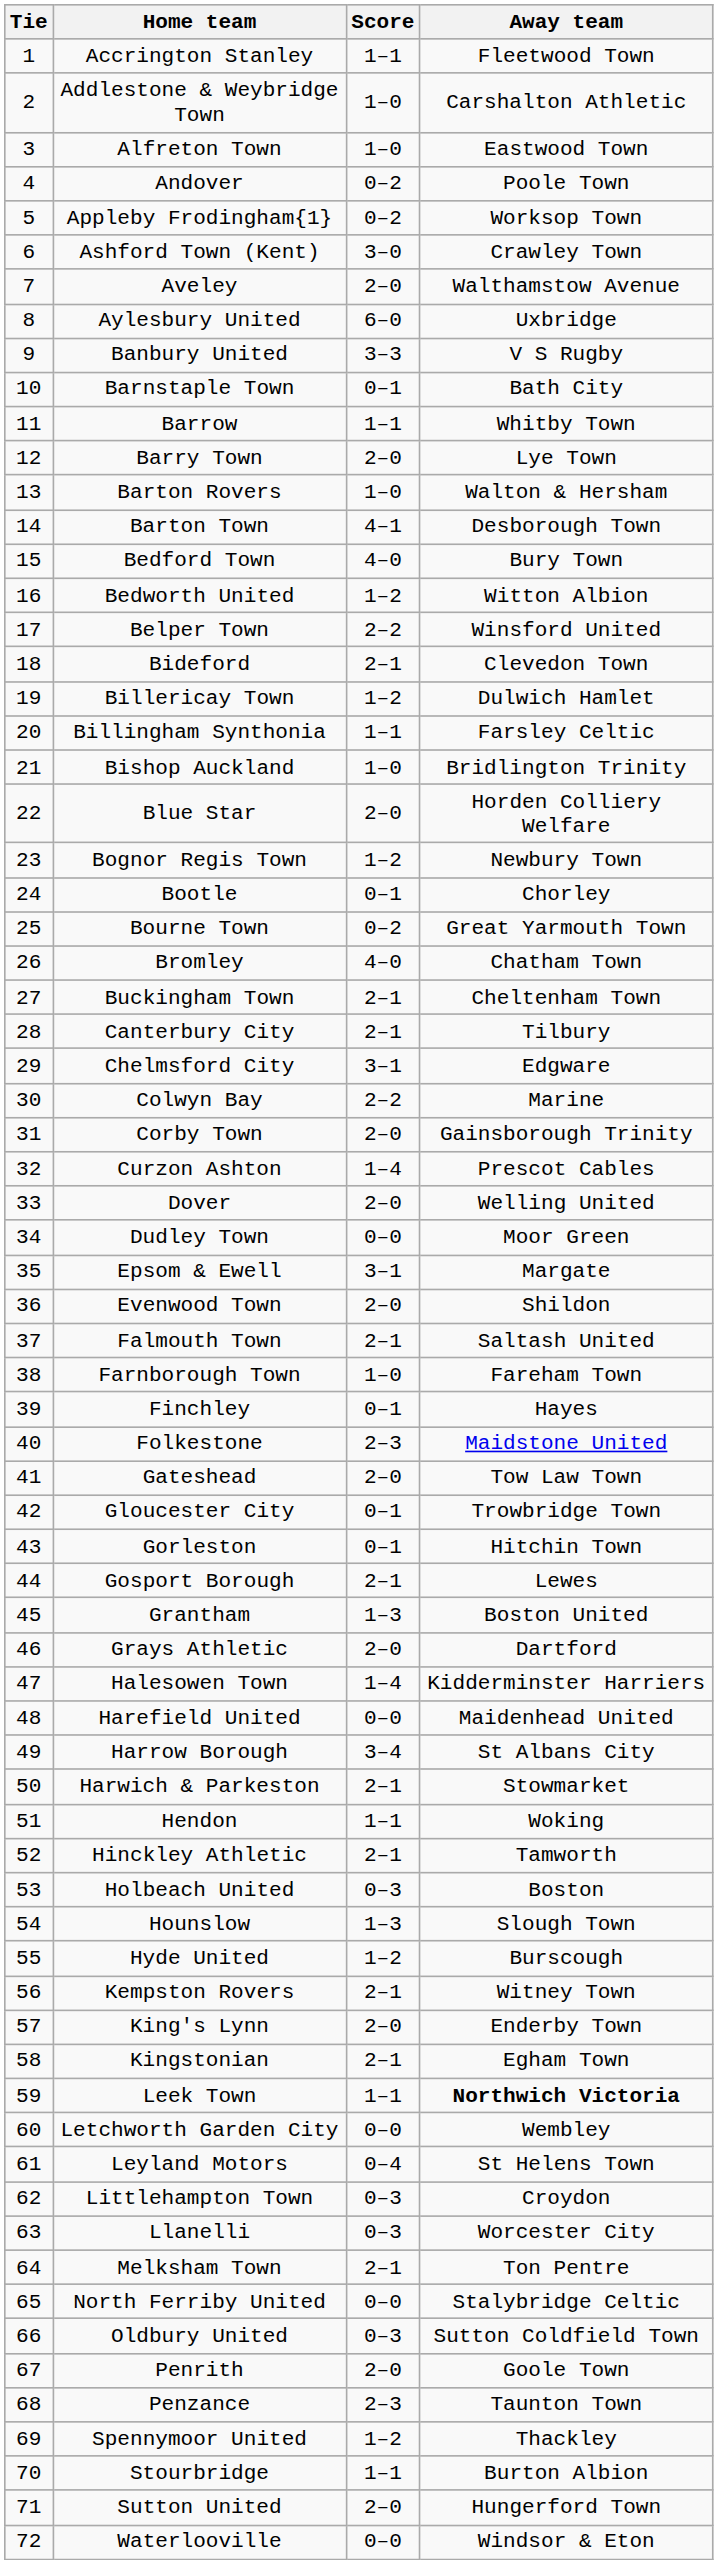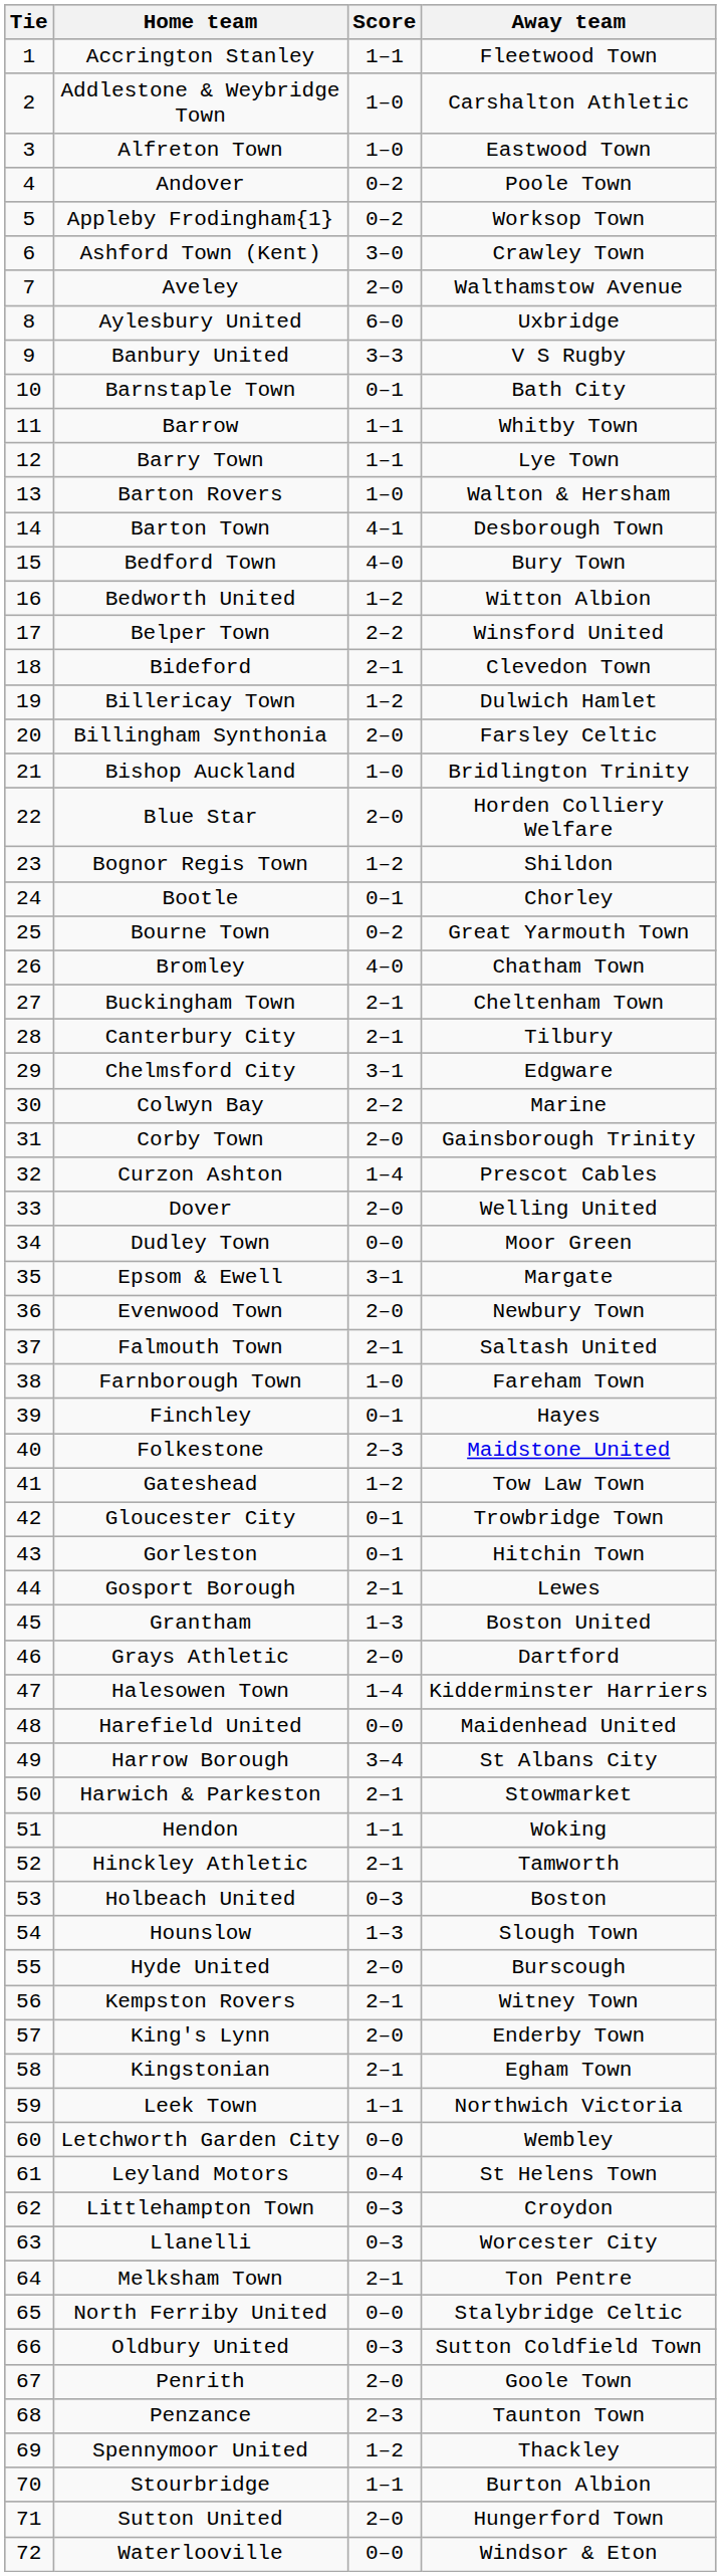 <table class="wikitable" style="text-align:center;">
 <tr>
 <th width=20>Tie</th>
 <th width=175>Home team</th>
 <th width=20>Score</th>
 <th width=175>Away team</th>
 </tr>
 <tr>
 <td>1</td>
 <td>Accrington Stanley</td>
 <td>1–1</td>
 <td>Fleetwood Town</td>
 </tr>
 <tr>
 <td>2</td>
 <td>Addlestone & Weybridge Town</td>
 <td>1–0</td>
 <td>Carshalton Athletic</td>
 </tr>
 <tr>
 <td>3</td>
 <td>Alfreton Town</td>
 <td>1–0</td>
 <td>Eastwood Town</td>
 </tr>
 <tr>
 <td>4</td>
 <td>Andover</td>
 <td>0–2</td>
 <td>Poole Town</td>
 </tr>
 <tr>
 <td>5</td>
 <td>Appleby Frodingham{1}</td>
 <td>0–2</td>
 <td>Worksop Town</td>
 </tr>
 <tr>
 <td>6</td>
 <td>Ashford Town (Kent)</td>
 <td>3–0</td>
 <td>Crawley Town</td>
 </tr>
 <tr>
 <td>7</td>
 <td>Aveley</td>
 <td>2–0</td>
 <td>Walthamstow Avenue</td>
 </tr>
 <tr>
 <td>8</td>
 <td>Aylesbury United</td>
 <td>6–0</td>
 <td>Uxbridge</td>
 </tr>
 <tr>
 <td>9</td>
 <td>Banbury United</td>
 <td>3–3</td>
 <td>V S Rugby</td>
 </tr>
 <tr>
 <td>10</td>
 <td>Barnstaple Town</td>
 <td>0–1</td>
 <td>Bath City</td>
 </tr>
 <tr>
 <td>11</td>
 <td>Barrow</td>
 <td>1–1</td>
 <td>Whitby Town</td>
 </tr>
 <tr>
 <td>12</td>
 <td>Barry Town</td>
-<td>2–0</td>
+<td>1–1</td>
 <td>Lye Town</td>
 </tr>
 <tr>
 <td>13</td>
 <td>Barton Rovers</td>
 <td>1–0</td>
 <td>Walton & Hersham</td>
 </tr>
 <tr>
 <td>14</td>
 <td>Barton Town</td>
 <td>4–1</td>
 <td>Desborough Town</td>
 </tr>
 <tr>
 <td>15</td>
 <td>Bedford Town</td>
 <td>4–0</td>
 <td>Bury Town</td>
 </tr>
 <tr>
 <td>16</td>
 <td>Bedworth United</td>
 <td>1–2</td>
 <td>Witton Albion</td>
 </tr>
 <tr>
 <td>17</td>
 <td>Belper Town</td>
 <td>2–2</td>
 <td>Winsford United</td>
 </tr>
 <tr>
 <td>18</td>
 <td>Bideford</td>
 <td>2–1</td>
 <td>Clevedon Town</td>
 </tr>
 <tr>
 <td>19</td>
 <td>Billericay Town</td>
 <td>1–2</td>
 <td>Dulwich Hamlet</td>
 </tr>
 <tr>
 <td>20</td>
 <td>Billingham Synthonia</td>
-<td>1–1</td>
+<td>2–0</td>
 <td>Farsley Celtic</td>
 </tr>
 <tr>
 <td>21</td>
 <td>Bishop Auckland</td>
 <td>1–0</td>
 <td>Bridlington Trinity</td>
 </tr>
 <tr>
 <td>22</td>
 <td>Blue Star</td>
 <td>2–0</td>
 <td>Horden Colliery Welfare</td>
 </tr>
 <tr>
 <td>23</td>
 <td>Bognor Regis Town</td>
 <td>1–2</td>
-<td>Newbury Town</td>
+<td>Shildon</td>
 </tr>
 <tr>
 <td>24</td>
 <td>Bootle</td>
 <td>0–1</td>
 <td>Chorley</td>
 </tr>
 <tr>
 <td>25</td>
 <td>Bourne Town</td>
 <td>0–2</td>
 <td>Great Yarmouth Town</td>
 </tr>
 <tr>
 <td>26</td>
 <td>Bromley</td>
 <td>4–0</td>
 <td>Chatham Town</td>
 </tr>
 <tr>
 <td>27</td>
 <td>Buckingham Town</td>
 <td>2–1</td>
 <td>Cheltenham Town</td>
 </tr>
 <tr>
 <td>28</td>
 <td>Canterbury City</td>
 <td>2–1</td>
 <td>Tilbury</td>
 </tr>
 <tr>
 <td>29</td>
 <td>Chelmsford City</td>
 <td>3–1</td>
 <td>Edgware</td>
 </tr>
 <tr>
 <td>30</td>
 <td>Colwyn Bay</td>
 <td>2–2</td>
 <td>Marine</td>
 </tr>
 <tr>
 <td>31</td>
 <td>Corby Town</td>
 <td>2–0</td>
 <td>Gainsborough Trinity</td>
 </tr>
 <tr>
 <td>32</td>
 <td>Curzon Ashton</td>
 <td>1–4</td>
 <td>Prescot Cables</td>
 </tr>
 <tr>
 <td>33</td>
 <td>Dover</td>
 <td>2–0</td>
 <td>Welling United</td>
 </tr>
 <tr>
 <td>34</td>
 <td>Dudley Town</td>
 <td>0–0</td>
 <td>Moor Green</td>
 </tr>
 <tr>
 <td>35</td>
 <td>Epsom & Ewell</td>
 <td>3–1</td>
 <td>Margate</td>
 </tr>
 <tr>
 <td>36</td>
 <td>Evenwood Town</td>
 <td>2–0</td>
-<td>Shildon</td>
+<td>Newbury Town</td>
 </tr>
 <tr>
 <td>37</td>
 <td>Falmouth Town</td>
 <td>2–1</td>
 <td>Saltash United</td>
 </tr>
 <tr>
 <td>38</td>
 <td>Farnborough Town</td>
 <td>1–0</td>
 <td>Fareham Town</td>
 </tr>
 <tr>
 <td>39</td>
 <td>Finchley</td>
 <td>0–1</td>
 <td>Hayes</td>
 </tr>
 <tr>
 <td>40</td>
 <td>Folkestone</td>
 <td>2–3</td>
 <td><a href='#'>Maidstone United</a></td>
 </tr>
 <tr>
 <td>41</td>
 <td>Gateshead</td>
-<td>2–0</td>
+<td>1–2</td>
 <td>Tow Law Town</td>
 </tr>
 <tr>
 <td>42</td>
 <td>Gloucester City</td>
 <td>0–1</td>
 <td>Trowbridge Town</td>
 </tr>
 <tr>
 <td>43</td>
 <td>Gorleston</td>
 <td>0–1</td>
 <td>Hitchin Town</td>
 </tr>
 <tr>
 <td>44</td>
 <td>Gosport Borough</td>
 <td>2–1</td>
 <td>Lewes</td>
 </tr>
 <tr>
 <td>45</td>
 <td>Grantham</td>
 <td>1–3</td>
 <td>Boston United</td>
 </tr>
 <tr>
 <td>46</td>
 <td>Grays Athletic</td>
 <td>2–0</td>
 <td>Dartford</td>
 </tr>
 <tr>
 <td>47</td>
 <td>Halesowen Town</td>
 <td>1–4</td>
 <td>Kidderminster Harriers</td>
 </tr>
 <tr>
 <td>48</td>
 <td>Harefield United</td>
 <td>0–0</td>
 <td>Maidenhead United</td>
 </tr>
 <tr>
 <td>49</td>
 <td>Harrow Borough</td>
 <td>3–4</td>
 <td>St Albans City</td>
 </tr>
 <tr>
 <td>50</td>
 <td>Harwich & Parkeston</td>
 <td>2–1</td>
 <td>Stowmarket</td>
 </tr>
 <tr>
 <td>51</td>
 <td>Hendon</td>
 <td>1–1</td>
 <td>Woking</td>
 </tr>
 <tr>
 <td>52</td>
 <td>Hinckley Athletic</td>
 <td>2–1</td>
 <td>Tamworth</td>
 </tr>
 <tr>
 <td>53</td>
 <td>Holbeach United</td>
 <td>0–3</td>
 <td>Boston</td>
 </tr>
 <tr>
 <td>54</td>
 <td>Hounslow</td>
 <td>1–3</td>
 <td>Slough Town</td>
 </tr>
 <tr>
 <td>55</td>
 <td>Hyde United</td>
-<td>1–2</td>
+<td>2–0</td>
 <td>Burscough</td>
 </tr>
 <tr>
 <td>56</td>
 <td>Kempston Rovers</td>
 <td>2–1</td>
 <td>Witney Town</td>
 </tr>
 <tr>
 <td>57</td>
 <td>King's Lynn</td>
 <td>2–0</td>
 <td>Enderby Town</td>
 </tr>
 <tr>
 <td>58</td>
 <td>Kingstonian</td>
 <td>2–1</td>
 <td>Egham Town</td>
 </tr>
 <tr>
 <td>59</td>
 <td>Leek Town</td>
 <td>1–1</td>
-<td><strong>Northwich Victoria</strong></td>
+<td>Northwich Victoria</td>
 </tr>
 <tr>
 <td>60</td>
 <td>Letchworth Garden City</td>
 <td>0–0</td>
 <td>Wembley</td>
 </tr>
 <tr>
 <td>61</td>
 <td>Leyland Motors</td>
 <td>0–4</td>
 <td>St Helens Town</td>
 </tr>
 <tr>
 <td>62</td>
 <td>Littlehampton Town</td>
 <td>0–3</td>
 <td>Croydon</td>
 </tr>
 <tr>
 <td>63</td>
 <td>Llanelli</td>
 <td>0–3</td>
 <td>Worcester City</td>
 </tr>
 <tr>
 <td>64</td>
 <td>Melksham Town</td>
 <td>2–1</td>
 <td>Ton Pentre</td>
 </tr>
 <tr>
 <td>65</td>
 <td>North Ferriby United</td>
 <td>0–0</td>
 <td>Stalybridge Celtic</td>
 </tr>
 <tr>
 <td>66</td>
 <td>Oldbury United</td>
 <td>0–3</td>
 <td>Sutton Coldfield Town</td>
 </tr>
 <tr>
 <td>67</td>
 <td>Penrith</td>
 <td>2–0</td>
 <td>Goole Town</td>
 </tr>
 <tr>
 <td>68</td>
 <td>Penzance</td>
 <td>2–3</td>
 <td>Taunton Town</td>
 </tr>
 <tr>
 <td>69</td>
 <td>Spennymoor United</td>
 <td>1–2</td>
 <td>Thackley</td>
 </tr>
 <tr>
 <td>70</td>
 <td>Stourbridge</td>
 <td>1–1</td>
 <td>Burton Albion</td>
 </tr>
 <tr>
 <td>71</td>
 <td>Sutton United</td>
 <td>2–0</td>
 <td>Hungerford Town</td>
 </tr>
 <tr>
 <td>72</td>
 <td>Waterlooville</td>
 <td>0–0</td>
 <td>Windsor & Eton</td>
 </tr>
 </table>
